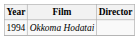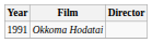 <table class="wikitable" style="font-size: 95%;">
 <tr>
 <th>Year</th>
 <th>Film</th>
 <th>Director</th>
 </tr>
 <tr>
-<td rowspan= 1>1994</td>
+<td rowspan= 1>1991</td>
 <td><em>Okkoma Hodatai</em></td>
 <td></td>
 </tr>
 <tr>
 </tr>
 </table>
